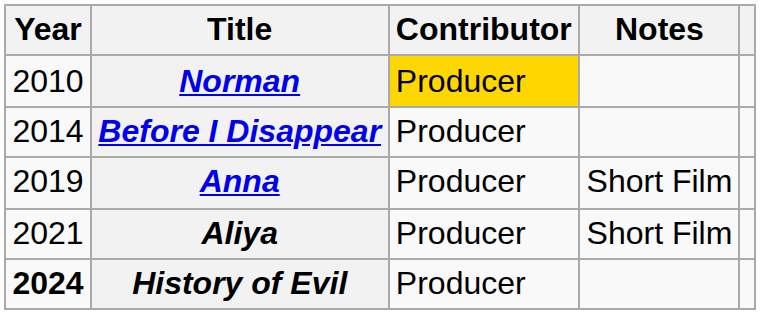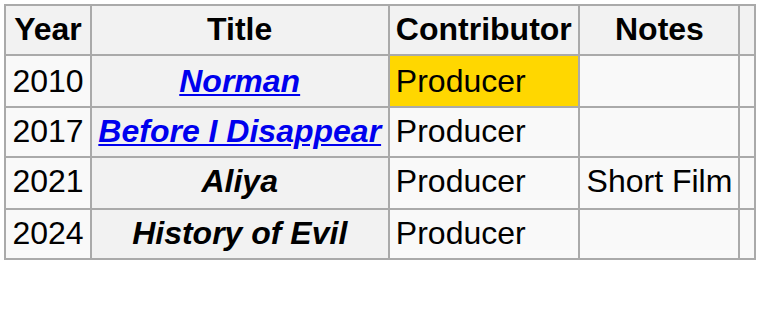 <table class="wikitable sortable plainrowheaders">
 <tr>
 <th scope="col">Year</th>
 <th scope="col">Title</th>
 <th scope="col">Contributor</th>
 <th scope="col" class="unsortable">Notes</th>
 <th scope="col" class="unsortable"></th>
 </tr>
 <tr>
 <td>2010</td>
 <th scope="row"><em><a href='#'>Norman</a></em></th>
 <td style="background: gold;">Producer</td>
 <td></td>
 <td style="text-align:center;"></td>
 </tr>
 <tr>
-<td>2014</td>
+<td>2017</td>
 <th scope="row"><em><a href='#'>Before I Disappear</a></em></th>
 <td>Producer</td>
 <td></td>
-<td style="text-align:center;"></td>
-</tr>
-<tr>
-<td>2019</td>
-<th scope="row"><em><a href='#'>Anna</a></em></th>
-<td>Producer</td>
-<td>Short Film</td>
 <td style="text-align:center;"></td>
 </tr>
 <tr>
 <td>2021</td>
 <th scope="row"><em>Aliya</em></th>
 <td>Producer</td>
 <td>Short Film</td>
 <td style="text-align:center;"></td>
 </tr>
 <tr>
-<td><strong>2024</strong></td>
+<td>2024</td>
 <th scope="row"><em>History of Evil</em></th>
 <td>Producer</td>
 <td></td>
 <td style="text-align:center;"></td>
 </tr>
 <tr>
 </tr>
 </table>
